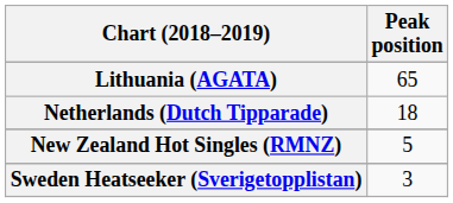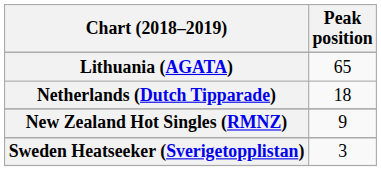 <table class="wikitable sortable plainrowheaders" style="text-align:center">
 <tr>
 <th scope="col">Chart (2018–2019)</th>
 <th scope="col">Peak<br> position</th>
 </tr>
 <tr>
 </tr>
 <tr>
 </tr>
 <tr>
 </tr>
 <tr>
 </tr>
 <tr>
 </tr>
 <tr>
 </tr>
 <tr>
 <th scope="row">Lithuania (<a href='#'>AGATA</a>)</th>
 <td>65</td>
 </tr>
 <tr>
 <th scope="row">Netherlands (<a href='#'>Dutch Tipparade</a>)</th>
 <td>18</td>
 </tr>
 <tr>
 </tr>
 <tr>
 <th scope="row">New Zealand Hot Singles (<a href='#'>RMNZ</a>)</th>
-<td>5</td>
+<td>9</td>
 </tr>
 <tr>
 </tr>
 <tr>
 </tr>
 <tr>
 </tr>
 <tr>
 <th scope="row">Sweden Heatseeker (<a href='#'>Sverigetopplistan</a>)</th>
 <td>3</td>
 </tr>
 <tr>
 </tr>
 <tr>
 </tr>
 <tr>
 </tr>
 <tr>
 </tr>
 <tr>
 </tr>
 <tr>
 </tr>
 </table>
